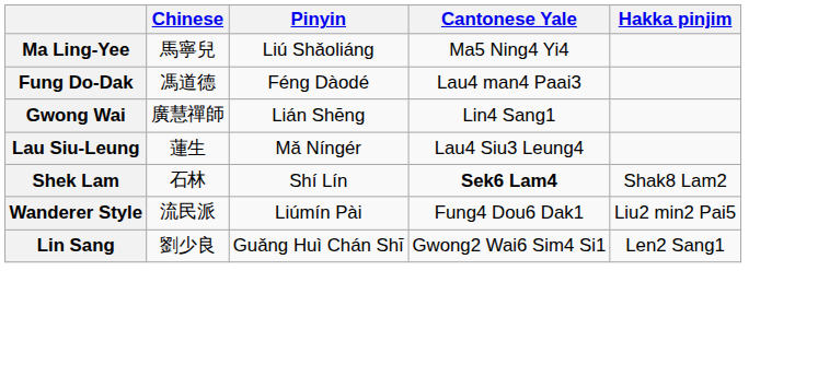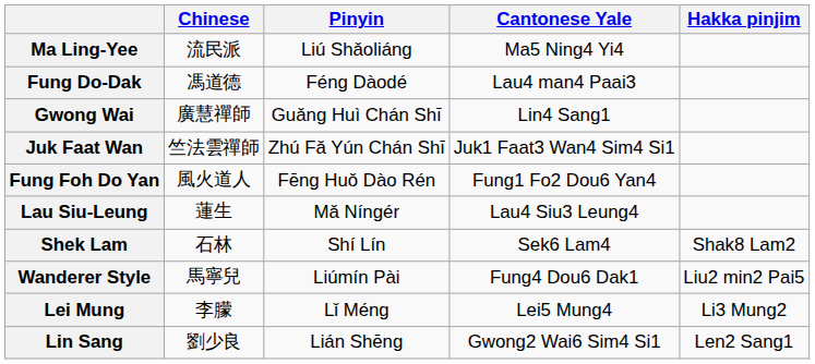 <table class="wikitable" style="text-align:center">
 <tr>
 <th></th>
 <th><a href='#'>Chinese</a></th>
 <th><a href='#'>Pinyin</a></th>
 <th><a href='#'>Cantonese Yale</a></th>
 <th><a href='#'>Hakka pinjim</a></th>
 </tr>
 <tr>
 <th>Ma Ling-Yee</th>
-<td>馬寧兒</td>
+<td>流民派</td>
 <td>Liú Shǎoliáng</td>
 <td>Ma5 Ning4 Yi4</td>
 <td></td>
 </tr>
 <tr>
 <th>Fung Do-Dak</th>
 <td>馮道德</td>
 <td>Féng Dàodé</td>
 <td>Lau4 man4 Paai3</td>
 <td></td>
 </tr>
 <tr>
 <th>Gwong Wai</th>
 <td>廣慧禪師</td>
-<td>Lián Shēng</td>
+<td>Guǎng Huì Chán Shī</td>
 <td>Lin4 Sang1</td>
+<td></td>
+</tr>
+<tr>
+<th>Juk Faat Wan</th>
+<td>竺法雲禪師</td>
+<td>Zhú Fǎ Yún Chán Shī</td>
+<td>Juk1 Faat3 Wan4 Sim4 Si1</td>
+<td></td>
+</tr>
+<tr>
+<th>Fung Foh Do Yan</th>
+<td>風火道人</td>
+<td>Fēng Huǒ Dào Rén</td>
+<td>Fung1 Fo2 Dou6 Yan4</td>
 <td></td>
 </tr>
 <tr>
 <th>Lau Siu-Leung</th>
 <td>蓮生</td>
 <td>Mǎ Níngér</td>
 <td>Lau4 Siu3 Leung4</td>
 <td></td>
 </tr>
 <tr>
 <th>Shek Lam</th>
 <td>石林</td>
 <td>Shí Lín</td>
-<td><strong>Sek6 Lam4</strong></td>
+<td>Sek6 Lam4</td>
 <td>Shak8 Lam2</td>
 </tr>
 <tr>
 <th>Wanderer Style</th>
-<td>流民派</td>
+<td>馬寧兒</td>
 <td>Liúmín Pài</td>
 <td>Fung4 Dou6 Dak1</td>
 <td>Liu2 min2 Pai5</td>
 </tr>
 <tr>
+<th>Lei Mung</th>
+<td>李朦</td>
+<td>Lǐ Méng</td>
+<td>Lei5 Mung4</td>
+<td>Li3 Mung2</td>
+</tr>
+<tr>
 <th>Lin Sang</th>
 <td>劉少良</td>
-<td>Guǎng Huì Chán Shī</td>
+<td>Lián Shēng</td>
 <td>Gwong2 Wai6 Sim4 Si1</td>
 <td>Len2 Sang1</td>
 </tr>
 </table>
